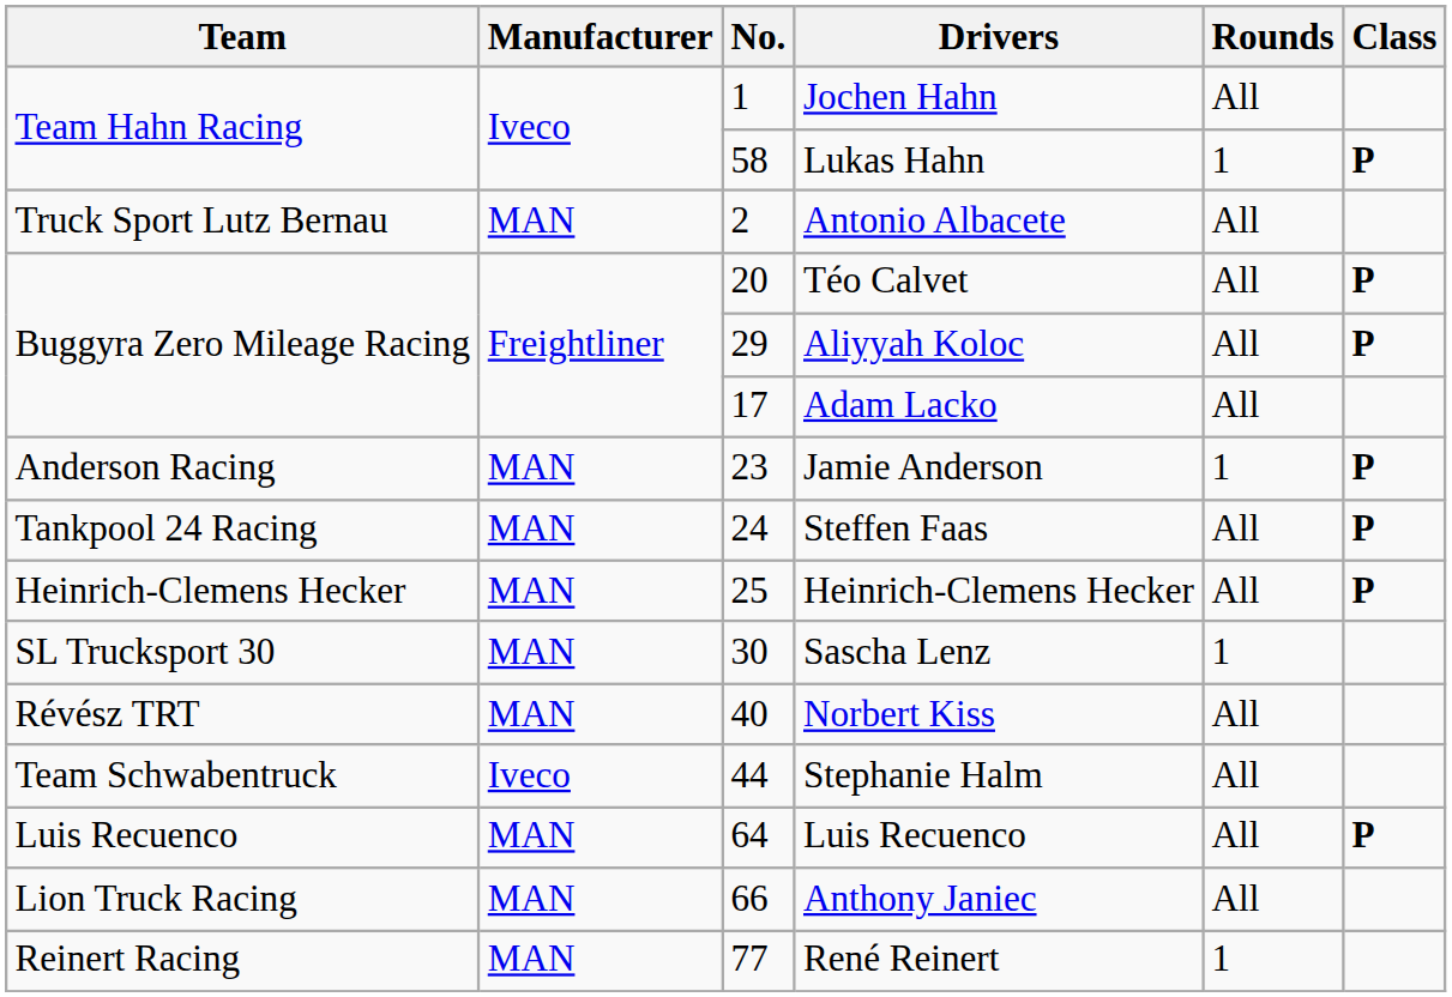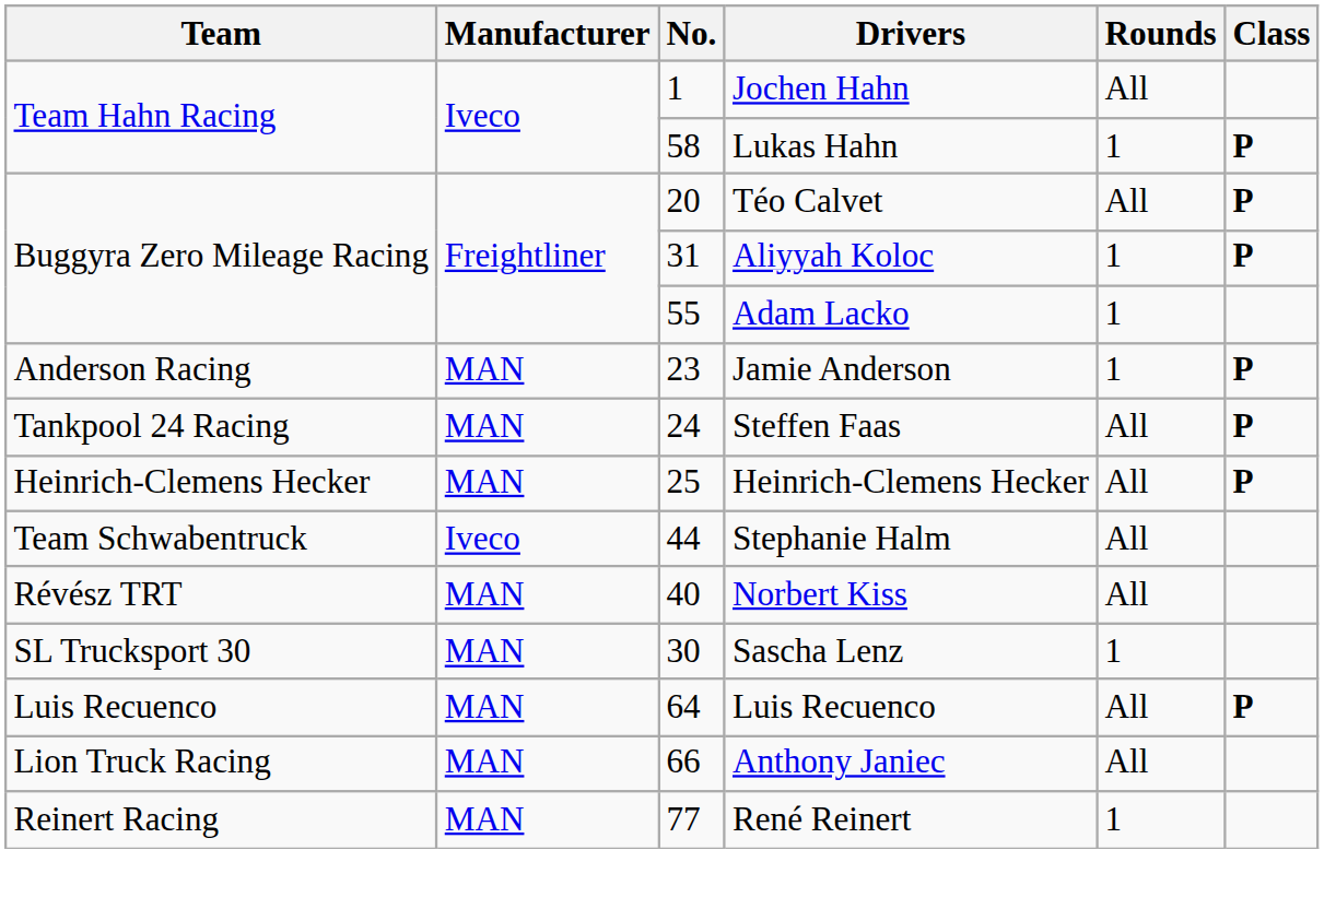 <table class="wikitable" style="font-size: 85%">
 <tr>
 <th>Team</th>
 <th>Manufacturer</th>
 <th>No.</th>
 <th>Drivers</th>
 <th>Rounds</th>
 <th>Class</th>
 </tr>
 <tr>
 <td rowspan=2> <a href='#'>Team Hahn Racing</a></td>
 <td rowspan=2><a href='#'>Iveco</a></td>
 <td>1</td>
 <td> <a href='#'>Jochen Hahn</a></td>
 <td>All</td>
 <td></td>
 </tr>
 <tr>
 <td>58</td>
 <td> Lukas Hahn</td>
 <td>1</td>
 <td><strong><span>P</span></strong></td>
 </tr>
 <tr>
-<td> Truck Sport Lutz Bernau</td>
-<td><a href='#'>MAN</a></td>
-<td>2</td>
-<td> <a href='#'>Antonio Albacete</a></td>
-<td>All</td>
-<td></td>
-</tr>
-<tr>
 <td rowspan=3> Buggyra Zero Mileage Racing</td>
 <td rowspan=3><a href='#'>Freightliner</a></td>
 <td>20</td>
 <td> Téo Calvet</td>
 <td>All</td>
 <td><strong><span>P</span></strong></td>
 </tr>
 <tr>
-<td>29</td>
+<td>31</td>
 <td> <a href='#'>Aliyyah Koloc</a></td>
-<td>All</td>
+<td>1</td>
 <td><strong><span>P</span></strong></td>
 </tr>
 <tr>
-<td>17</td>
+<td>55</td>
 <td> <a href='#'>Adam Lacko</a></td>
-<td>All</td>
+<td>1</td>
 <td></td>
 </tr>
 <tr>
 <td> Anderson Racing</td>
 <td><a href='#'>MAN</a></td>
 <td>23</td>
 <td> Jamie Anderson</td>
 <td>1</td>
 <td><strong><span>P</span></strong></td>
 </tr>
 <tr>
 <td> Tankpool 24 Racing</td>
 <td><a href='#'>MAN</a></td>
 <td>24</td>
 <td> Steffen Faas</td>
 <td>All</td>
 <td><strong><span>P</span></strong></td>
 </tr>
 <tr>
 <td> Heinrich-Clemens Hecker</td>
 <td><a href='#'>MAN</a></td>
 <td>25</td>
 <td> Heinrich-Clemens Hecker</td>
 <td>All</td>
 <td><strong><span>P</span></strong></td>
 </tr>
 <tr>
-<td> SL Trucksport 30</td>
-<td><a href='#'>MAN</a></td>
-<td>30</td>
-<td> Sascha Lenz</td>
-<td>1</td>
+<td> Team Schwabentruck</td>
+<td><a href='#'>Iveco</a></td>
+<td>44</td>
+<td> Stephanie Halm</td>
+<td>All</td>
 <td></td>
 </tr>
 <tr>
 <td> Révész TRT</td>
 <td><a href='#'>MAN</a></td>
 <td>40</td>
 <td> <a href='#'>Norbert Kiss</a></td>
 <td>All</td>
 <td></td>
 </tr>
 <tr>
-<td> Team Schwabentruck</td>
-<td><a href='#'>Iveco</a></td>
-<td>44</td>
-<td> Stephanie Halm</td>
-<td>All</td>
+<td> SL Trucksport 30</td>
+<td><a href='#'>MAN</a></td>
+<td>30</td>
+<td> Sascha Lenz</td>
+<td>1</td>
 <td></td>
 </tr>
 <tr>
 <td> Luis Recuenco</td>
 <td><a href='#'>MAN</a></td>
 <td>64</td>
 <td> Luis Recuenco</td>
 <td>All</td>
 <td><strong><span>P</span></strong></td>
 </tr>
 <tr>
 <td> Lion Truck Racing</td>
 <td><a href='#'>MAN</a></td>
 <td>66</td>
 <td> <a href='#'>Anthony Janiec</a></td>
 <td>All</td>
 <td></td>
 </tr>
 <tr>
 <td> Reinert Racing</td>
 <td><a href='#'>MAN</a></td>
 <td>77</td>
 <td> René Reinert</td>
 <td>1</td>
 <td></td>
 </tr>
 </table>
